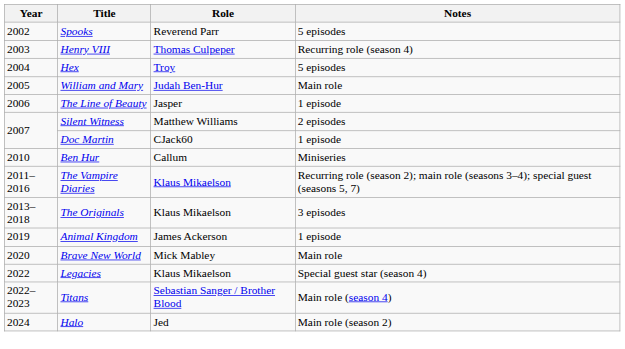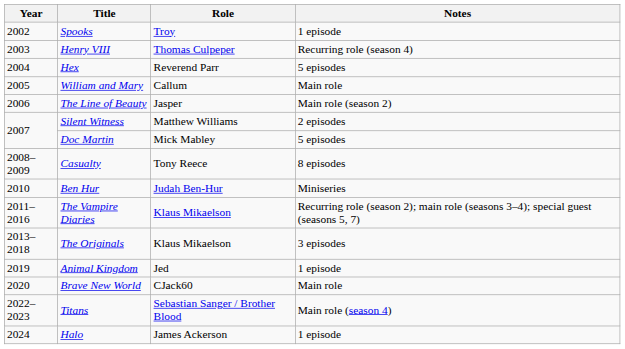 <table class="wikitable sortable">
 <tr>
 <th>Year</th>
 <th>Title</th>
 <th>Role</th>
 <th class="unsortable">Notes</th>
 </tr>
 <tr>
 <td>2002</td>
 <td><em><a href='#'>Spooks</a></em></td>
-<td>Reverend Parr</td>
-<td>5 episodes</td>
+<td><a href='#'>Troy</a></td>
+<td>1 episode</td>
 </tr>
 <tr>
 <td>2003</td>
 <td><em><a href='#'>Henry VIII</a></em></td>
 <td><a href='#'>Thomas Culpeper</a></td>
 <td>Recurring role (season 4)</td>
 </tr>
 <tr>
 <td>2004</td>
 <td><em><a href='#'>Hex</a></em></td>
-<td><a href='#'>Troy</a></td>
+<td>Reverend Parr</td>
 <td>5 episodes</td>
 </tr>
 <tr>
 <td>2005</td>
 <td><em><a href='#'>William and Mary</a></em></td>
-<td><a href='#'>Judah Ben-Hur</a></td>
+<td>Callum</td>
 <td>Main role</td>
 </tr>
 <tr>
 <td>2006</td>
 <td><em><a href='#'>The Line of Beauty</a></em></td>
 <td>Jasper</td>
-<td>1 episode</td>
+<td>Main role (season 2)</td>
 </tr>
 <tr>
 <td rowspan="2">2007</td>
 <td><em><a href='#'>Silent Witness</a></em></td>
 <td>Matthew Williams</td>
 <td>2 episodes</td>
 </tr>
 <tr>
 <td><em><a href='#'>Doc Martin</a></em></td>
-<td>CJack60</td>
-<td>1 episode</td>
+<td>Mick Mabley</td>
+<td>5 episodes</td>
+</tr>
+<tr>
+<td>2008–2009</td>
+<td><em><a href='#'>Casualty</a></em></td>
+<td>Tony Reece</td>
+<td>8 episodes</td>
 </tr>
 <tr>
 <td>2010</td>
 <td><em><a href='#'>Ben Hur</a></em></td>
-<td>Callum</td>
+<td><a href='#'>Judah Ben-Hur</a></td>
 <td>Miniseries</td>
 </tr>
 <tr>
 <td>2011–2016</td>
 <td><em><a href='#'>The Vampire Diaries</a></em></td>
 <td><a href='#'>Klaus Mikaelson</a></td>
 <td>Recurring role (season 2); main role (seasons 3–4); special guest (seasons 5, 7)</td>
 </tr>
 <tr>
 <td>2013–2018</td>
 <td><em><a href='#'>The Originals</a></em></td>
 <td>Klaus Mikaelson</td>
 <td>3 episodes</td>
 </tr>
 <tr>
 <td>2019</td>
 <td><em><a href='#'>Animal Kingdom</a></em></td>
-<td>James Ackerson</td>
+<td>Jed</td>
 <td>1 episode</td>
 </tr>
 <tr>
 <td>2020</td>
 <td><em><a href='#'>Brave New World</a></em></td>
-<td>Mick Mabley</td>
+<td>CJack60</td>
 <td>Main role</td>
-</tr>
-<tr>
-<td>2022</td>
-<td><em><a href='#'>Legacies</a></em></td>
-<td>Klaus Mikaelson</td>
-<td>Special guest star (season 4)</td>
 </tr>
 <tr>
 <td>2022–2023</td>
 <td><em><a href='#'>Titans</a></em></td>
 <td><a href='#'>Sebastian Sanger / Brother Blood</a></td>
 <td>Main role (<a href='#'>season 4</a>)</td>
 </tr>
 <tr>
 <td>2024</td>
 <td><em><a href='#'>Halo</a></em></td>
-<td>Jed</td>
-<td>Main role (season 2)</td>
+<td>James Ackerson</td>
+<td>1 episode</td>
 </tr>
 </table>
